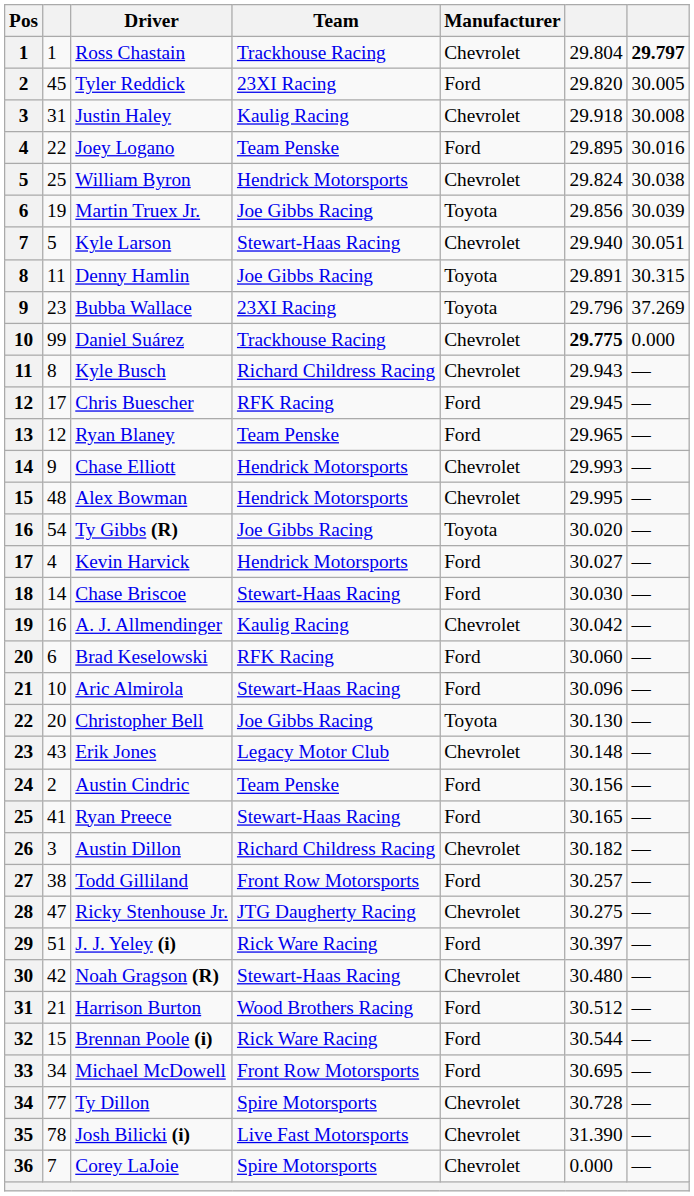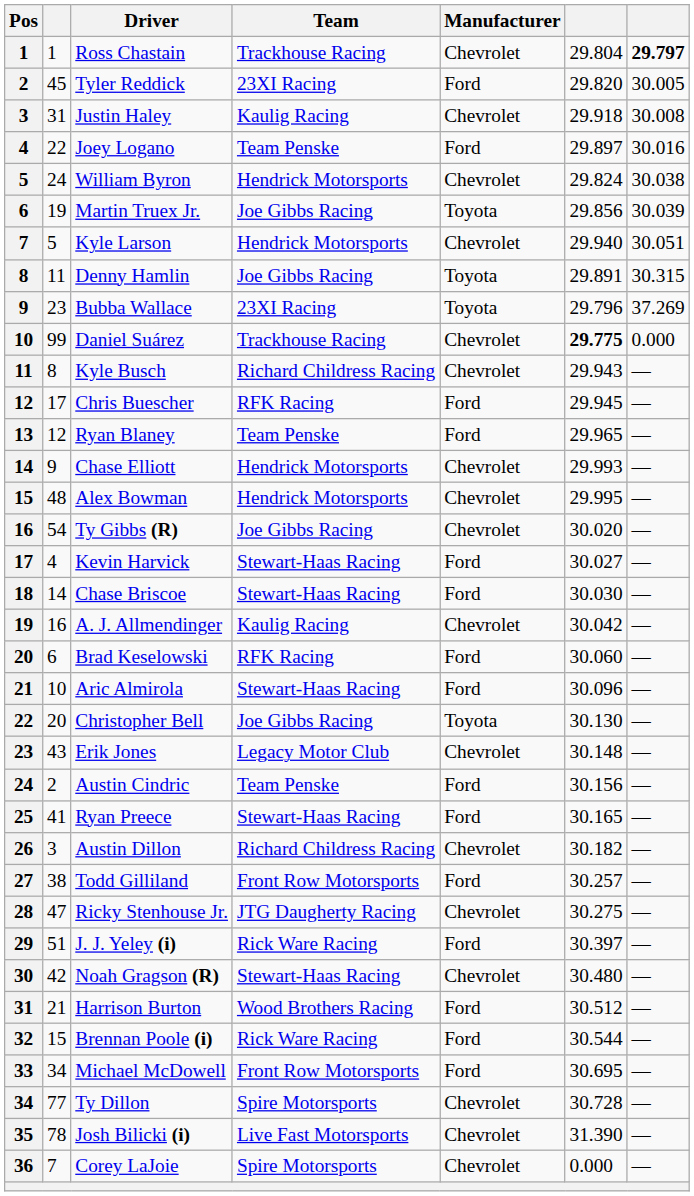 <table class="wikitable" style="font-size:95%">
 <tr>
 <th>Pos</th>
 <th></th>
 <th>Driver</th>
 <th>Team</th>
 <th>Manufacturer</th>
 <th></th>
 <th></th>
 </tr>
 <tr>
 <th>1</th>
 <td>1</td>
 <td><a href='#'>Ross Chastain</a></td>
 <td><a href='#'>Trackhouse Racing</a></td>
 <td>Chevrolet</td>
 <td>29.804</td>
 <td><strong>29.797</strong></td>
 </tr>
 <tr>
 <th>2</th>
 <td>45</td>
 <td><a href='#'>Tyler Reddick</a></td>
 <td><a href='#'>23XI Racing</a></td>
 <td>Ford</td>
 <td>29.820</td>
 <td>30.005</td>
 </tr>
 <tr>
 <th>3</th>
 <td>31</td>
 <td><a href='#'>Justin Haley</a></td>
 <td><a href='#'>Kaulig Racing</a></td>
 <td>Chevrolet</td>
 <td>29.918</td>
 <td>30.008</td>
 </tr>
 <tr>
 <th>4</th>
 <td>22</td>
 <td><a href='#'>Joey Logano</a></td>
 <td><a href='#'>Team Penske</a></td>
 <td>Ford</td>
-<td>29.895</td>
+<td>29.897</td>
 <td>30.016</td>
 </tr>
 <tr>
 <th>5</th>
-<td>25</td>
+<td>24</td>
 <td><a href='#'>William Byron</a></td>
 <td><a href='#'>Hendrick Motorsports</a></td>
 <td>Chevrolet</td>
 <td>29.824</td>
 <td>30.038</td>
 </tr>
 <tr>
 <th>6</th>
 <td>19</td>
 <td><a href='#'>Martin Truex Jr.</a></td>
 <td><a href='#'>Joe Gibbs Racing</a></td>
 <td>Toyota</td>
 <td>29.856</td>
 <td>30.039</td>
 </tr>
 <tr>
 <th>7</th>
 <td>5</td>
 <td><a href='#'>Kyle Larson</a></td>
-<td><a href='#'>Stewart-Haas Racing</a></td>
+<td><a href='#'>Hendrick Motorsports</a></td>
 <td>Chevrolet</td>
 <td>29.940</td>
 <td>30.051</td>
 </tr>
 <tr>
 <th>8</th>
 <td>11</td>
 <td><a href='#'>Denny Hamlin</a></td>
 <td><a href='#'>Joe Gibbs Racing</a></td>
 <td>Toyota</td>
 <td>29.891</td>
 <td>30.315</td>
 </tr>
 <tr>
 <th>9</th>
 <td>23</td>
 <td><a href='#'>Bubba Wallace</a></td>
 <td><a href='#'>23XI Racing</a></td>
 <td>Toyota</td>
 <td>29.796</td>
 <td>37.269</td>
 </tr>
 <tr>
 <th>10</th>
 <td>99</td>
 <td><a href='#'>Daniel Suárez</a></td>
 <td><a href='#'>Trackhouse Racing</a></td>
 <td>Chevrolet</td>
 <td><strong>29.775</strong></td>
 <td>0.000</td>
 </tr>
 <tr>
 <th>11</th>
 <td>8</td>
 <td><a href='#'>Kyle Busch</a></td>
 <td><a href='#'>Richard Childress Racing</a></td>
 <td>Chevrolet</td>
 <td>29.943</td>
 <td>—</td>
 </tr>
 <tr>
 <th>12</th>
 <td>17</td>
 <td><a href='#'>Chris Buescher</a></td>
 <td><a href='#'>RFK Racing</a></td>
 <td>Ford</td>
 <td>29.945</td>
 <td>—</td>
 </tr>
 <tr>
 <th>13</th>
 <td>12</td>
 <td><a href='#'>Ryan Blaney</a></td>
 <td><a href='#'>Team Penske</a></td>
 <td>Ford</td>
 <td>29.965</td>
 <td>—</td>
 </tr>
 <tr>
 <th>14</th>
 <td>9</td>
 <td><a href='#'>Chase Elliott</a></td>
 <td><a href='#'>Hendrick Motorsports</a></td>
 <td>Chevrolet</td>
 <td>29.993</td>
 <td>—</td>
 </tr>
 <tr>
 <th>15</th>
 <td>48</td>
 <td><a href='#'>Alex Bowman</a></td>
 <td><a href='#'>Hendrick Motorsports</a></td>
 <td>Chevrolet</td>
 <td>29.995</td>
 <td>—</td>
 </tr>
 <tr>
 <th>16</th>
 <td>54</td>
 <td><a href='#'>Ty Gibbs</a> <strong>(R)</strong></td>
 <td><a href='#'>Joe Gibbs Racing</a></td>
-<td>Toyota</td>
+<td>Chevrolet</td>
 <td>30.020</td>
 <td>—</td>
 </tr>
 <tr>
 <th>17</th>
 <td>4</td>
 <td><a href='#'>Kevin Harvick</a></td>
-<td><a href='#'>Hendrick Motorsports</a></td>
+<td><a href='#'>Stewart-Haas Racing</a></td>
 <td>Ford</td>
 <td>30.027</td>
 <td>—</td>
 </tr>
 <tr>
 <th>18</th>
 <td>14</td>
 <td><a href='#'>Chase Briscoe</a></td>
 <td><a href='#'>Stewart-Haas Racing</a></td>
 <td>Ford</td>
 <td>30.030</td>
 <td>—</td>
 </tr>
 <tr>
 <th>19</th>
 <td>16</td>
 <td><a href='#'>A. J. Allmendinger</a></td>
 <td><a href='#'>Kaulig Racing</a></td>
 <td>Chevrolet</td>
 <td>30.042</td>
 <td>—</td>
 </tr>
 <tr>
 <th>20</th>
 <td>6</td>
 <td><a href='#'>Brad Keselowski</a></td>
 <td><a href='#'>RFK Racing</a></td>
 <td>Ford</td>
 <td>30.060</td>
 <td>—</td>
 </tr>
 <tr>
 <th>21</th>
 <td>10</td>
 <td><a href='#'>Aric Almirola</a></td>
 <td><a href='#'>Stewart-Haas Racing</a></td>
 <td>Ford</td>
 <td>30.096</td>
 <td>—</td>
 </tr>
 <tr>
 <th>22</th>
 <td>20</td>
 <td><a href='#'>Christopher Bell</a></td>
 <td><a href='#'>Joe Gibbs Racing</a></td>
 <td>Toyota</td>
 <td>30.130</td>
 <td>—</td>
 </tr>
 <tr>
 <th>23</th>
 <td>43</td>
 <td><a href='#'>Erik Jones</a></td>
 <td><a href='#'>Legacy Motor Club</a></td>
 <td>Chevrolet</td>
 <td>30.148</td>
 <td>—</td>
 </tr>
 <tr>
 <th>24</th>
 <td>2</td>
 <td><a href='#'>Austin Cindric</a></td>
 <td><a href='#'>Team Penske</a></td>
 <td>Ford</td>
 <td>30.156</td>
 <td>—</td>
 </tr>
 <tr>
 <th>25</th>
 <td>41</td>
 <td><a href='#'>Ryan Preece</a></td>
 <td><a href='#'>Stewart-Haas Racing</a></td>
 <td>Ford</td>
 <td>30.165</td>
 <td>—</td>
 </tr>
 <tr>
 <th>26</th>
 <td>3</td>
 <td><a href='#'>Austin Dillon</a></td>
 <td><a href='#'>Richard Childress Racing</a></td>
 <td>Chevrolet</td>
 <td>30.182</td>
 <td>—</td>
 </tr>
 <tr>
 <th>27</th>
 <td>38</td>
 <td><a href='#'>Todd Gilliland</a></td>
 <td><a href='#'>Front Row Motorsports</a></td>
 <td>Ford</td>
 <td>30.257</td>
 <td>—</td>
 </tr>
 <tr>
 <th>28</th>
 <td>47</td>
 <td><a href='#'>Ricky Stenhouse Jr.</a></td>
 <td><a href='#'>JTG Daugherty Racing</a></td>
 <td>Chevrolet</td>
 <td>30.275</td>
 <td>—</td>
 </tr>
 <tr>
 <th>29</th>
 <td>51</td>
 <td><a href='#'>J. J. Yeley</a> <strong>(i)</strong></td>
 <td><a href='#'>Rick Ware Racing</a></td>
 <td>Ford</td>
 <td>30.397</td>
 <td>—</td>
 </tr>
 <tr>
 <th>30</th>
 <td>42</td>
 <td><a href='#'>Noah Gragson</a> <strong>(R)</strong></td>
 <td><a href='#'>Stewart-Haas Racing</a></td>
 <td>Chevrolet</td>
 <td>30.480</td>
 <td>—</td>
 </tr>
 <tr>
 <th>31</th>
 <td>21</td>
 <td><a href='#'>Harrison Burton</a></td>
 <td><a href='#'>Wood Brothers Racing</a></td>
 <td>Ford</td>
 <td>30.512</td>
 <td>—</td>
 </tr>
 <tr>
 <th>32</th>
 <td>15</td>
 <td><a href='#'>Brennan Poole</a> <strong>(i)</strong></td>
 <td><a href='#'>Rick Ware Racing</a></td>
 <td>Ford</td>
 <td>30.544</td>
 <td>—</td>
 </tr>
 <tr>
 <th>33</th>
 <td>34</td>
 <td><a href='#'>Michael McDowell</a></td>
 <td><a href='#'>Front Row Motorsports</a></td>
 <td>Ford</td>
 <td>30.695</td>
 <td>—</td>
 </tr>
 <tr>
 <th>34</th>
 <td>77</td>
 <td><a href='#'>Ty Dillon</a></td>
 <td><a href='#'>Spire Motorsports</a></td>
 <td>Chevrolet</td>
 <td>30.728</td>
 <td>—</td>
 </tr>
 <tr>
 <th>35</th>
 <td>78</td>
 <td><a href='#'>Josh Bilicki</a> <strong>(i)</strong></td>
 <td><a href='#'>Live Fast Motorsports</a></td>
 <td>Chevrolet</td>
 <td>31.390</td>
 <td>—</td>
 </tr>
 <tr>
 <th>36</th>
 <td>7</td>
 <td><a href='#'>Corey LaJoie</a></td>
 <td><a href='#'>Spire Motorsports</a></td>
 <td>Chevrolet</td>
 <td>0.000</td>
 <td>—</td>
 </tr>
 <tr>
 <th colspan="7"></th>
 </tr>
 </table>
